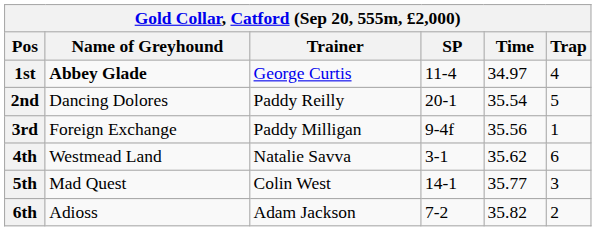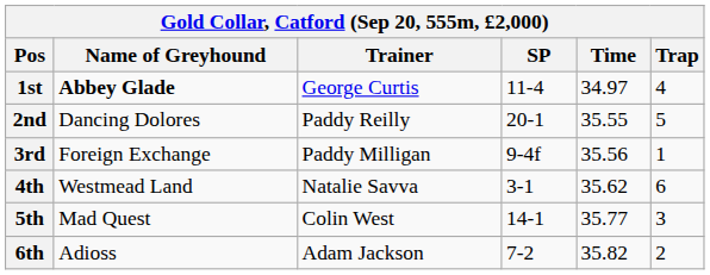 <table class="wikitable">
 <tr>
 <th colspan="6"><a href='#'>Gold Collar</a>, <a href='#'>Catford</a> (Sep 20, 555m, £2,000)</th>
 </tr>
 <tr>
 <th width=30>Pos</th>
 <th width=180>Name of Greyhound</th>
 <th width=150>Trainer</th>
 <th width=50>SP</th>
 <th width=50>Time</th>
 <th width=30>Trap</th>
 </tr>
 <tr>
 <th>1st</th>
 <td><strong>Abbey Glade</strong></td>
 <td><a href='#'>George Curtis</a></td>
 <td>11-4</td>
 <td>34.97</td>
 <td>4</td>
 </tr>
 <tr>
 <th>2nd</th>
 <td>Dancing Dolores</td>
 <td>Paddy Reilly</td>
 <td>20-1</td>
-<td>35.54</td>
+<td>35.55</td>
 <td>5</td>
 </tr>
 <tr>
 <th>3rd</th>
 <td>Foreign Exchange</td>
 <td>Paddy Milligan</td>
 <td>9-4f</td>
 <td>35.56</td>
 <td>1</td>
 </tr>
 <tr>
 <th>4th</th>
 <td>Westmead Land</td>
 <td>Natalie Savva</td>
 <td>3-1</td>
 <td>35.62</td>
 <td>6</td>
 </tr>
 <tr>
 <th>5th</th>
 <td>Mad Quest</td>
 <td>Colin West</td>
 <td>14-1</td>
 <td>35.77</td>
 <td>3</td>
 </tr>
 <tr>
 <th>6th</th>
 <td>Adioss</td>
 <td>Adam Jackson</td>
 <td>7-2</td>
 <td>35.82</td>
 <td>2</td>
 </tr>
 </table>
